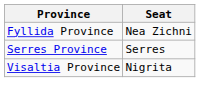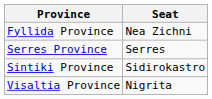 <table class="wikitable">
 <tr>
 <th>Province</th>
 <th>Seat</th>
 </tr>
 <tr>
 <td><a href='#'>Fyllida</a> Province</td>
 <td>Nea Zichni</td>
 </tr>
 <tr>
 <td><a href='#'>Serres Province</a></td>
 <td>Serres</td>
 </tr>
 <tr>
+<td><a href='#'>Sintiki</a> Province</td>
+<td>Sidirokastro</td>
+</tr>
+<tr>
 <td><a href='#'>Visaltia</a> Province</td>
 <td>Nigrita</td>
 </tr>
 </table>
